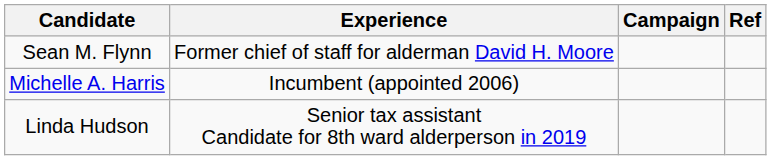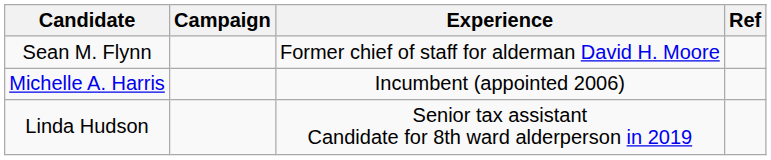 <table class="wikitable" style="text-align:center">
 <tr>
 <th>Candidate</th>
+<th>Campaign</th>
 <th>Experience</th>
-<th>Campaign</th>
 <th>Ref</th>
 </tr>
 <tr>
 <td>Sean M. Flynn</td>
+<td></td>
 <td>Former chief of staff for alderman <a href='#'>David H. Moore</a></td>
-<td></td>
 <td></td>
 </tr>
 <tr>
 <td><a href='#'>Michelle A. Harris</a></td>
+<td></td>
 <td>Incumbent (appointed 2006)</td>
-<td></td>
 <td></td>
 </tr>
 <tr>
 <td>Linda Hudson</td>
+<td></td>
 <td>Senior tax assistant<br>Candidate for 8th ward alderperson <a href='#'>in 2019</a></td>
-<td></td>
 <td></td>
 </tr>
 </table>
